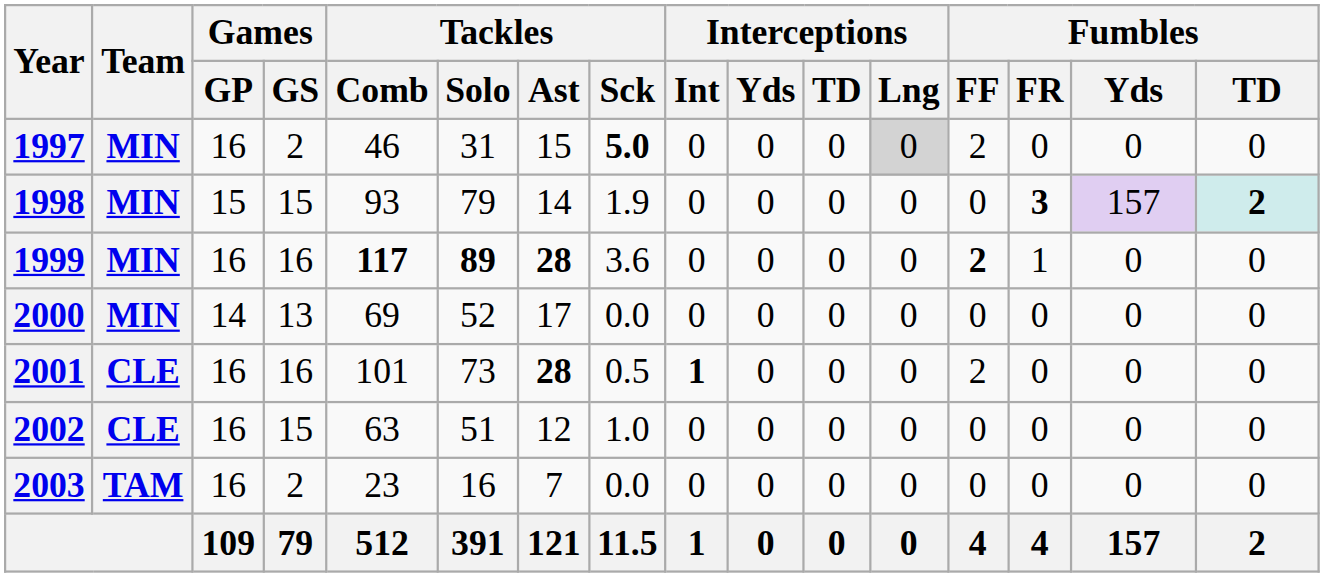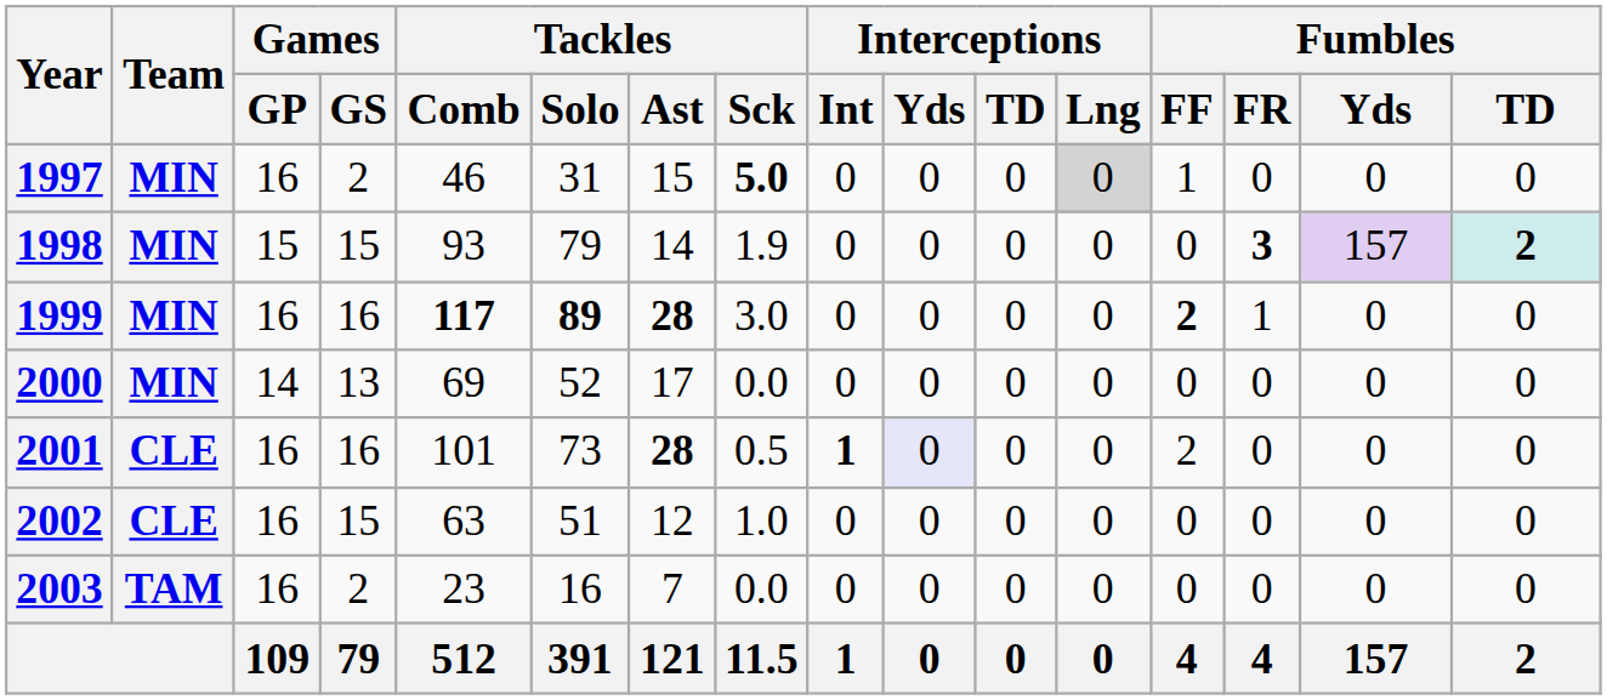 <table class="wikitable" style="text-align:center">
 <tr>
 <th rowspan="2">Year</th>
 <th rowspan="2">Team</th>
 <th colspan="2">Games</th>
 <th colspan="4">Tackles</th>
 <th colspan="4">Interceptions</th>
 <th colspan="4">Fumbles</th>
 </tr>
 <tr>
 <th>GP</th>
 <th>GS</th>
 <th>Comb</th>
 <th>Solo</th>
 <th>Ast</th>
 <th>Sck</th>
 <th>Int</th>
 <th>Yds</th>
 <th>TD</th>
 <th>Lng</th>
 <th>FF</th>
 <th>FR</th>
 <th>Yds</th>
 <th>TD</th>
 </tr>
 <tr>
 <th><a href='#'>1997</a></th>
 <th><a href='#'>MIN</a></th>
 <td>16</td>
 <td>2</td>
 <td>46</td>
 <td>31</td>
 <td>15</td>
 <td><strong>5.0</strong></td>
 <td>0</td>
 <td>0</td>
 <td>0</td>
 <td style="background: lightgrey;">0</td>
-<td>2</td>
+<td>1</td>
 <td>0</td>
 <td>0</td>
 <td>0</td>
 </tr>
 <tr>
 <th><a href='#'>1998</a></th>
 <th><a href='#'>MIN</a></th>
 <td>15</td>
 <td>15</td>
 <td>93</td>
 <td>79</td>
 <td>14</td>
 <td>1.9</td>
 <td>0</td>
 <td>0</td>
 <td>0</td>
 <td>0</td>
 <td>0</td>
 <td><strong>3</strong></td>
 <td style="background:#e0cef2; width:3em;">157</td>
 <td style="background:#cfecec; width:3em;"><strong>2</strong></td>
 </tr>
 <tr>
 <th><a href='#'>1999</a></th>
 <th><a href='#'>MIN</a></th>
 <td>16</td>
 <td>16</td>
 <td><strong>117</strong></td>
 <td><strong>89</strong></td>
 <td><strong>28</strong></td>
-<td>3.6</td>
+<td>3.0</td>
 <td>0</td>
 <td>0</td>
 <td>0</td>
 <td>0</td>
 <td><strong>2</strong></td>
 <td>1</td>
 <td>0</td>
 <td>0</td>
 </tr>
 <tr>
 <th><a href='#'>2000</a></th>
 <th><a href='#'>MIN</a></th>
 <td>14</td>
 <td>13</td>
 <td>69</td>
 <td>52</td>
 <td>17</td>
 <td>0.0</td>
 <td>0</td>
 <td>0</td>
 <td>0</td>
 <td>0</td>
 <td>0</td>
 <td>0</td>
 <td>0</td>
 <td>0</td>
 </tr>
 <tr>
 <th><a href='#'>2001</a></th>
 <th><a href='#'>CLE</a></th>
 <td>16</td>
 <td>16</td>
 <td>101</td>
 <td>73</td>
 <td><strong>28</strong></td>
 <td>0.5</td>
 <td><strong>1</strong></td>
-<td>0</td>
+<td style="background: lavender;">0</td>
 <td>0</td>
 <td>0</td>
 <td>2</td>
 <td>0</td>
 <td>0</td>
 <td>0</td>
 </tr>
 <tr>
 <th><a href='#'>2002</a></th>
 <th><a href='#'>CLE</a></th>
 <td>16</td>
 <td>15</td>
 <td>63</td>
 <td>51</td>
 <td>12</td>
 <td>1.0</td>
 <td>0</td>
 <td>0</td>
 <td>0</td>
 <td>0</td>
 <td>0</td>
 <td>0</td>
 <td>0</td>
 <td>0</td>
 </tr>
 <tr>
 <th><a href='#'>2003</a></th>
 <th><a href='#'>TAM</a></th>
 <td>16</td>
 <td>2</td>
 <td>23</td>
 <td>16</td>
 <td>7</td>
 <td>0.0</td>
 <td>0</td>
 <td>0</td>
 <td>0</td>
 <td>0</td>
 <td>0</td>
 <td>0</td>
 <td>0</td>
 <td>0</td>
 </tr>
 <tr>
 <th colspan="2"></th>
 <th>109</th>
 <th>79</th>
 <th>512</th>
 <th>391</th>
 <th>121</th>
 <th>11.5</th>
 <th>1</th>
 <th>0</th>
 <th>0</th>
 <th>0</th>
 <th>4</th>
 <th>4</th>
 <th>157</th>
 <th>2</th>
 </tr>
 </table>
